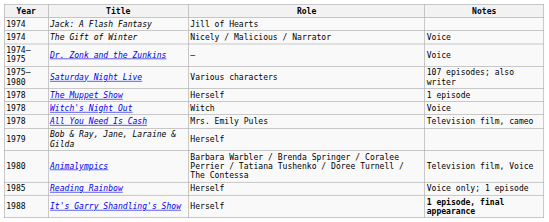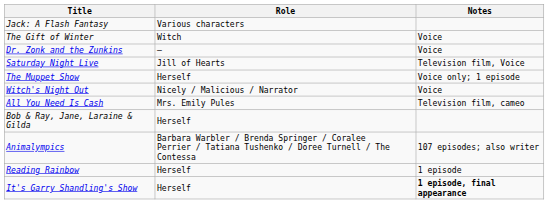 <table class="wikitable sortable">
 <tr>
-<th>Year</th>
 <th>Title</th>
 <th>Role</th>
 <th class="unsortable">Notes</th>
 </tr>
 <tr>
-<td>1974</td>
 <td><em>Jack: A Flash Fantasy</em></td>
-<td>Jill of Hearts</td>
+<td>Various characters</td>
 <td></td>
 </tr>
 <tr>
-<td>1974</td>
 <td><em>The Gift of Winter</em></td>
-<td>Nicely / Malicious / Narrator</td>
+<td>Witch</td>
 <td>Voice</td>
 </tr>
 <tr>
-<td>1974–1975</td>
 <td><em><a href='#'>Dr. Zonk and the Zunkins</a></em></td>
 <td>—</td>
 <td>Voice</td>
 </tr>
 <tr>
-<td>1975–1980</td>
 <td><em><a href='#'>Saturday Night Live</a></em></td>
-<td>Various characters</td>
-<td>107 episodes; also writer</td>
+<td>Jill of Hearts</td>
+<td>Television film, Voice</td>
 </tr>
 <tr>
-<td>1978</td>
 <td><em><a href='#'>The Muppet Show</a></em></td>
 <td>Herself</td>
-<td>1 episode</td>
+<td>Voice only; 1 episode</td>
 </tr>
 <tr>
-<td>1978</td>
 <td><em><a href='#'>Witch's Night Out</a></em></td>
-<td>Witch</td>
+<td>Nicely / Malicious / Narrator</td>
 <td>Voice</td>
 </tr>
 <tr>
-<td>1978</td>
 <td><em><a href='#'>All You Need Is Cash</a></em></td>
 <td>Mrs. Emily Pules</td>
 <td>Television film, cameo</td>
 </tr>
 <tr>
-<td>1979</td>
 <td><em>Bob & Ray, Jane, Laraine & Gilda</em></td>
 <td>Herself</td>
 <td></td>
 </tr>
 <tr>
-<td>1980</td>
 <td><em><a href='#'>Animalympics</a></em></td>
 <td>Barbara Warbler / Brenda Springer / Coralee<br>Perrier / Tatiana Tushenko / Doree Turnell / The Contessa</td>
-<td>Television film, Voice</td>
+<td>107 episodes; also writer</td>
 </tr>
 <tr>
-<td>1985</td>
 <td><em><a href='#'>Reading Rainbow</a></em></td>
 <td>Herself</td>
-<td>Voice only; 1 episode</td>
+<td>1 episode</td>
 </tr>
 <tr>
-<td>1988</td>
 <td><em><a href='#'>It's Garry Shandling's Show</a></em></td>
 <td>Herself</td>
 <td><strong>1 episode, final appearance</strong></td>
 </tr>
 </table>
